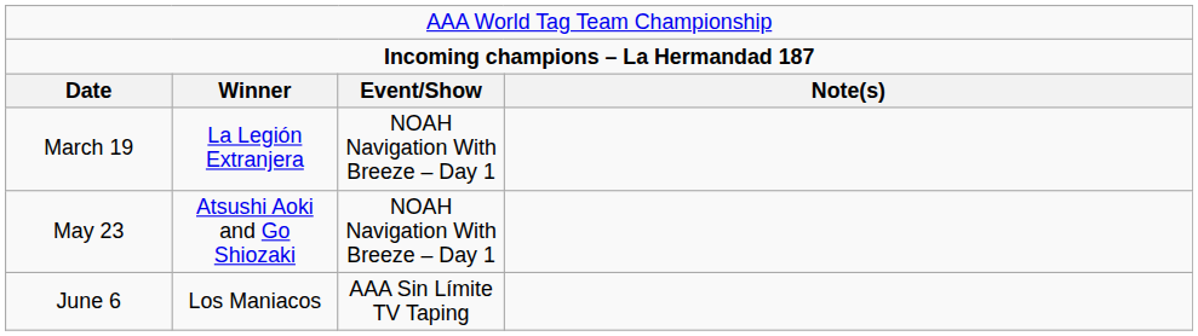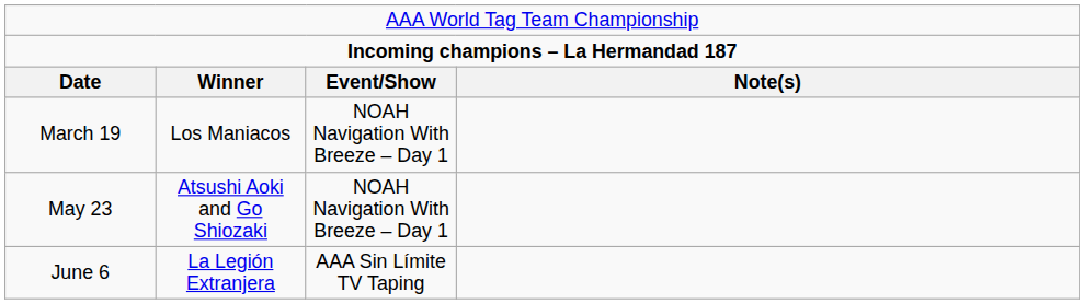 <table class="wikitable" style="text-align:center; width:100%;">
 <tr>
 <td colspan="5"><a href='#'>AAA World Tag Team Championship</a></td>
 </tr>
 <tr>
 <td colspan="5"><strong>Incoming champions – La Hermandad 187 </strong></td>
 </tr>
 <tr>
 <th style="width:14%;">Date</th>
 <th style="width:14%;">Winner</th>
 <th style="width:14%;">Event/Show</th>
 <th style="width:58%;">Note(s)</th>
 </tr>
 <tr>
 <td>March 19</td>
-<td><a href='#'>La Legión Extranjera</a><br></td>
+<td>Los Maniacos<br></td>
 <td>NOAH Navigation With Breeze – Day 1</td>
 <td style="text-align:left;"></td>
 </tr>
 <tr>
 <td>May 23</td>
 <td><a href='#'>Atsushi Aoki</a> and <a href='#'>Go Shiozaki</a></td>
 <td>NOAH Navigation With Breeze – Day 1</td>
 <td style="text-align:left;"></td>
 </tr>
 <tr>
 <td>June 6</td>
-<td>Los Maniacos<br></td>
+<td><a href='#'>La Legión Extranjera</a><br></td>
 <td>AAA Sin Límite TV Taping</td>
 <td style="text-align:left;"></td>
 </tr>
 </table>
